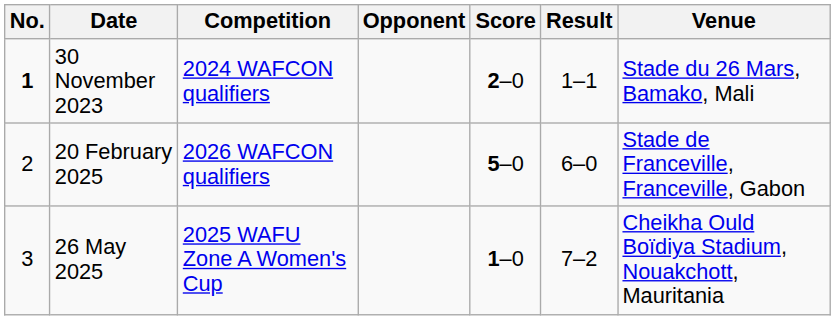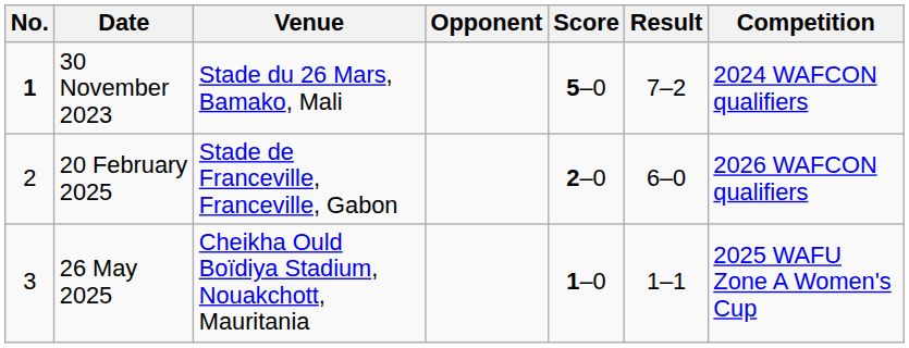 <table class="wikitable sortable">
 <tr>
 <th scope="col">No.</th>
 <th scope="col">Date</th>
-<th scope="col">Competition</th>
+<th scope="col">Venue</th>
 <th scope="col">Opponent</th>
 <th scope="col">Score</th>
 <th scope="col">Result</th>
-<th scope="col">Venue</th>
+<th scope="col">Competition</th>
 </tr>
 <tr>
 <td align="center"><strong>1</strong></td>
 <td>30 November 2023</td>
+<td><a href='#'>Stade du 26 Mars</a>, <a href='#'>Bamako</a>, Mali</td>
+<td></td>
+<td align="center"><strong>5</strong>–0</td>
+<td align="center">7–2</td>
 <td><a href='#'>2024 WAFCON qualifiers</a></td>
-<td></td>
-<td align="center"><strong>2</strong>–0</td>
-<td align="center">1–1</td>
-<td><a href='#'>Stade du 26 Mars</a>, <a href='#'>Bamako</a>, Mali</td>
 </tr>
 <tr>
 <td align="center">2</td>
 <td>20 February 2025</td>
+<td><a href='#'>Stade de Franceville</a>, <a href='#'>Franceville</a>, Gabon</td>
+<td></td>
+<td align="center"><strong>2</strong>–0</td>
+<td align="center">6–0</td>
 <td><a href='#'>2026 WAFCON qualifiers</a></td>
-<td></td>
-<td align="center"><strong>5</strong>–0</td>
-<td align="center">6–0</td>
-<td><a href='#'>Stade de Franceville</a>, <a href='#'>Franceville</a>, Gabon</td>
 </tr>
 <tr>
 <td align="center">3</td>
 <td>26 May 2025</td>
-<td><a href='#'>2025 WAFU Zone A Women's Cup</a></td>
+<td><a href='#'>Cheikha Ould Boïdiya Stadium</a>, <a href='#'>Nouakchott</a>, Mauritania</td>
 <td></td>
 <td align="center"><strong>1</strong>–0</td>
-<td align="center">7–2</td>
-<td><a href='#'>Cheikha Ould Boïdiya Stadium</a>, <a href='#'>Nouakchott</a>, Mauritania</td>
+<td align="center">1–1</td>
+<td><a href='#'>2025 WAFU Zone A Women's Cup</a></td>
 </tr>
 </table>
